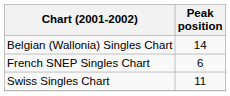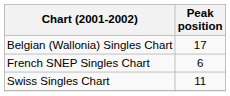 <table class="wikitable sortable">
 <tr>
 <th align="left">Chart (2001-2002)</th>
 <th align="center">Peak<br>position</th>
 </tr>
 <tr>
 <td align="left">Belgian (Wallonia) Singles Chart</td>
-<td align="center">14</td>
+<td align="center">17</td>
 </tr>
 <tr>
 <td align="left">French SNEP Singles Chart</td>
 <td align="center">6</td>
 </tr>
 <tr>
 <td align="left">Swiss Singles Chart</td>
 <td align="center">11</td>
 </tr>
 <tr>
 </tr>
 </table>
